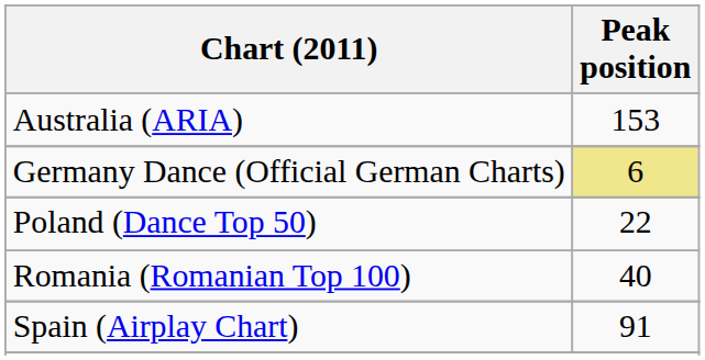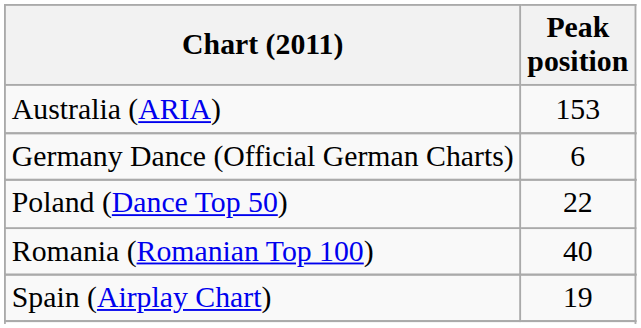 <table class="wikitable sortable">
 <tr>
 <th>Chart (2011)</th>
 <th>Peak<br>position</th>
 </tr>
 <tr>
 <td>Australia (<a href='#'>ARIA</a>)</td>
 <td style="text-align:center;">153</td>
 </tr>
 <tr>
 </tr>
 <tr>
 </tr>
 <tr>
 </tr>
 <tr>
 </tr>
 <tr>
 </tr>
 <tr>
 <td>Germany Dance (Official German Charts)</td>
-<td style="background: khaki; text-align:center;">6</td>
+<td style="text-align:center;">6</td>
 </tr>
 <tr>
 </tr>
 <tr>
 </tr>
 <tr>
 </tr>
 <tr>
 </tr>
 <tr>
 <td>Poland (<a href='#'>Dance Top 50</a>)</td>
 <td align="center">22</td>
 </tr>
 <tr>
 <td>Romania (<a href='#'>Romanian Top 100</a>)</td>
 <td style="text-align:center;">40</td>
 </tr>
 <tr>
 </tr>
 <tr>
 </tr>
 <tr>
 <td>Spain (<a href='#'>Airplay Chart</a>)</td>
-<td style="text-align:center;">91</td>
+<td style="text-align:center;">19</td>
 </tr>
 <tr>
 </tr>
 <tr>
 </tr>
 <tr>
 </tr>
 <tr>
 </tr>
 <tr>
 </tr>
 <tr>
 </tr>
 </table>
